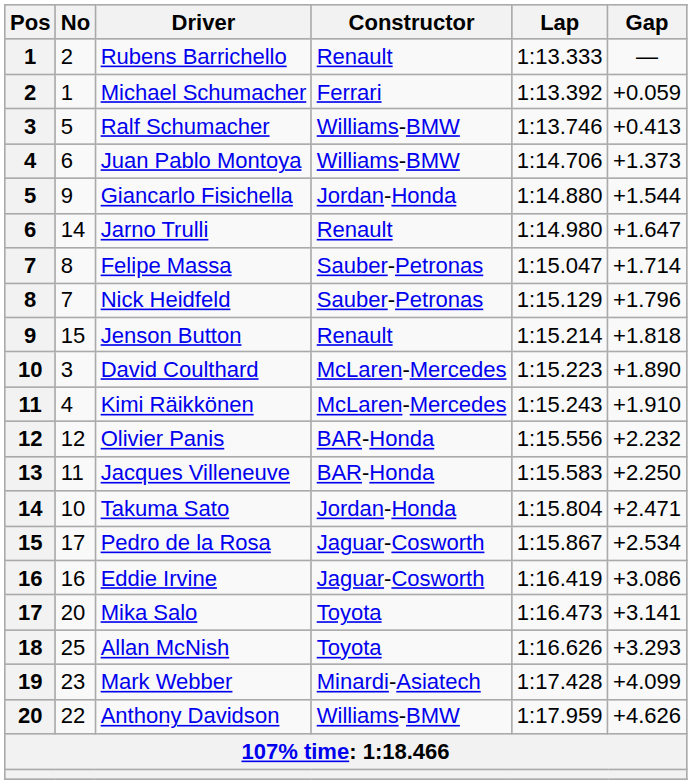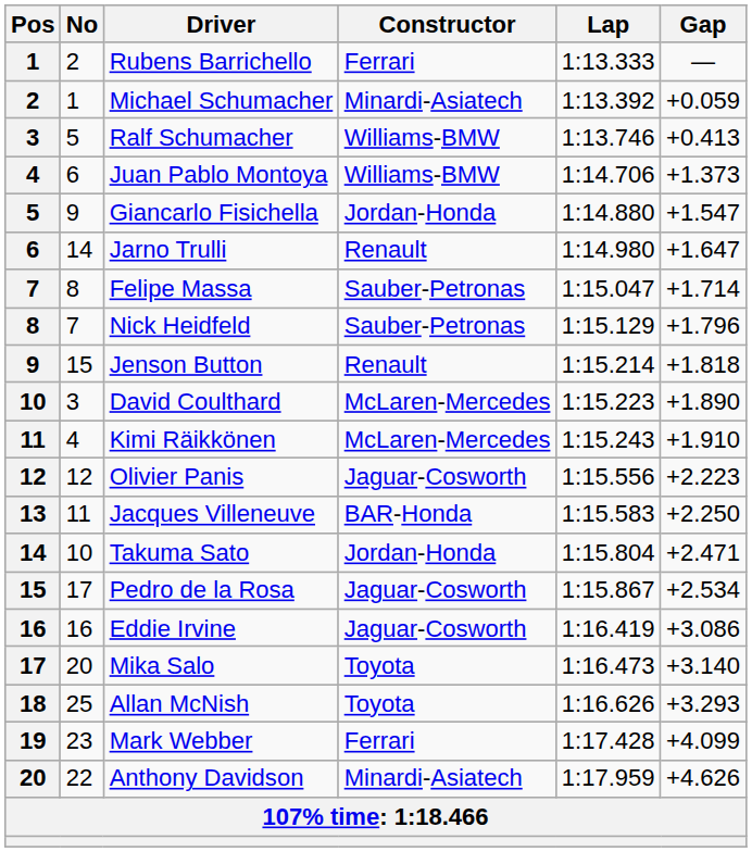 <table class="wikitable sortable" style="font-size:85%;">
 <tr>
 <th>Pos</th>
 <th>No</th>
 <th>Driver</th>
 <th>Constructor</th>
 <th>Lap</th>
 <th>Gap</th>
 </tr>
 <tr>
 <th>1</th>
 <td>2</td>
 <td> <a href='#'>Rubens Barrichello</a></td>
-<td><a href='#'>Renault</a></td>
+<td><a href='#'>Ferrari</a></td>
 <td>1:13.333</td>
 <td align="center">—</td>
 </tr>
 <tr>
 <th>2</th>
 <td>1</td>
 <td> <a href='#'>Michael Schumacher</a></td>
-<td><a href='#'>Ferrari</a></td>
+<td><a href='#'>Minardi</a>-<a href='#'>Asiatech</a></td>
 <td>1:13.392</td>
 <td>+0.059</td>
 </tr>
 <tr>
 <th>3</th>
 <td>5</td>
 <td> <a href='#'>Ralf Schumacher</a></td>
 <td><a href='#'>Williams</a>-<a href='#'>BMW</a></td>
 <td>1:13.746</td>
 <td>+0.413</td>
 </tr>
 <tr>
 <th>4</th>
 <td>6</td>
 <td> <a href='#'>Juan Pablo Montoya</a></td>
 <td><a href='#'>Williams</a>-<a href='#'>BMW</a></td>
 <td>1:14.706</td>
 <td>+1.373</td>
 </tr>
 <tr>
 <th>5</th>
 <td>9</td>
 <td> <a href='#'>Giancarlo Fisichella</a></td>
 <td><a href='#'>Jordan</a>-<a href='#'>Honda</a></td>
 <td>1:14.880</td>
-<td>+1.544</td>
+<td>+1.547</td>
 </tr>
 <tr>
 <th>6</th>
 <td>14</td>
 <td> <a href='#'>Jarno Trulli</a></td>
 <td><a href='#'>Renault</a></td>
 <td>1:14.980</td>
 <td>+1.647</td>
 </tr>
 <tr>
 <th>7</th>
 <td>8</td>
 <td> <a href='#'>Felipe Massa</a></td>
 <td><a href='#'>Sauber</a>-<a href='#'>Petronas</a></td>
 <td>1:15.047</td>
 <td>+1.714</td>
 </tr>
 <tr>
 <th>8</th>
 <td>7</td>
 <td> <a href='#'>Nick Heidfeld</a></td>
 <td><a href='#'>Sauber</a>-<a href='#'>Petronas</a></td>
 <td>1:15.129</td>
 <td>+1.796</td>
 </tr>
 <tr>
 <th>9</th>
 <td>15</td>
 <td> <a href='#'>Jenson Button</a></td>
 <td><a href='#'>Renault</a></td>
 <td>1:15.214</td>
 <td>+1.818</td>
 </tr>
 <tr>
 <th>10</th>
 <td>3</td>
 <td> <a href='#'>David Coulthard</a></td>
 <td><a href='#'>McLaren</a>-<a href='#'>Mercedes</a></td>
 <td>1:15.223</td>
 <td>+1.890</td>
 </tr>
 <tr>
 <th>11</th>
 <td>4</td>
 <td> <a href='#'>Kimi Räikkönen</a></td>
 <td><a href='#'>McLaren</a>-<a href='#'>Mercedes</a></td>
 <td>1:15.243</td>
 <td>+1.910</td>
 </tr>
 <tr>
 <th>12</th>
 <td>12</td>
 <td> <a href='#'>Olivier Panis</a></td>
-<td><a href='#'>BAR</a>-<a href='#'>Honda</a></td>
+<td><a href='#'>Jaguar</a>-<a href='#'>Cosworth</a></td>
 <td>1:15.556</td>
-<td>+2.232</td>
+<td>+2.223</td>
 </tr>
 <tr>
 <th>13</th>
 <td>11</td>
 <td> <a href='#'>Jacques Villeneuve</a></td>
 <td><a href='#'>BAR</a>-<a href='#'>Honda</a></td>
 <td>1:15.583</td>
 <td>+2.250</td>
 </tr>
 <tr>
 <th>14</th>
 <td>10</td>
 <td> <a href='#'>Takuma Sato</a></td>
 <td><a href='#'>Jordan</a>-<a href='#'>Honda</a></td>
 <td>1:15.804</td>
 <td>+2.471</td>
 </tr>
 <tr>
 <th>15</th>
 <td>17</td>
 <td> <a href='#'>Pedro de la Rosa</a></td>
 <td><a href='#'>Jaguar</a>-<a href='#'>Cosworth</a></td>
 <td>1:15.867</td>
 <td>+2.534</td>
 </tr>
 <tr>
 <th>16</th>
 <td>16</td>
 <td> <a href='#'>Eddie Irvine</a></td>
 <td><a href='#'>Jaguar</a>-<a href='#'>Cosworth</a></td>
 <td>1:16.419</td>
 <td>+3.086</td>
 </tr>
 <tr>
 <th>17</th>
 <td>20</td>
 <td> <a href='#'>Mika Salo</a></td>
 <td><a href='#'>Toyota</a></td>
 <td>1:16.473</td>
-<td>+3.141</td>
+<td>+3.140</td>
 </tr>
 <tr>
 <th>18</th>
 <td>25</td>
 <td> <a href='#'>Allan McNish</a></td>
 <td><a href='#'>Toyota</a></td>
 <td>1:16.626</td>
 <td>+3.293</td>
 </tr>
 <tr>
 <th>19</th>
 <td>23</td>
 <td> <a href='#'>Mark Webber</a></td>
-<td><a href='#'>Minardi</a>-<a href='#'>Asiatech</a></td>
+<td><a href='#'>Ferrari</a></td>
 <td>1:17.428</td>
 <td>+4.099</td>
 </tr>
 <tr>
 <th>20</th>
 <td>22</td>
 <td> <a href='#'>Anthony Davidson</a></td>
-<td><a href='#'>Williams</a>-<a href='#'>BMW</a></td>
+<td><a href='#'>Minardi</a>-<a href='#'>Asiatech</a></td>
 <td>1:17.959</td>
 <td>+4.626</td>
 </tr>
 <tr>
 <th colspan=8><a href='#'>107% time</a>: 1:18.466</th>
 </tr>
 <tr>
 <th colspan="8"></th>
 </tr>
 </table>
